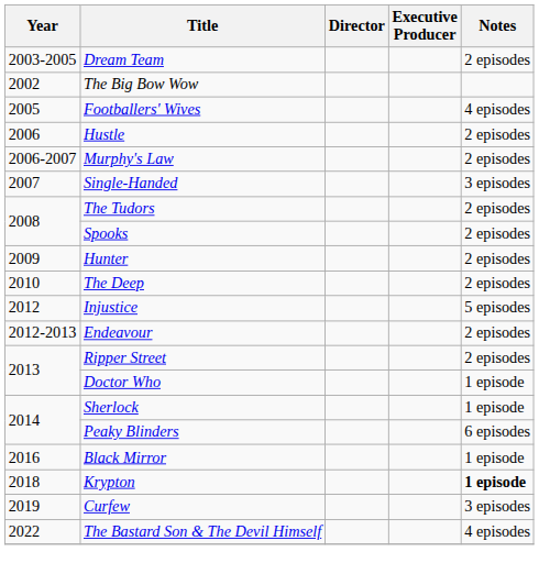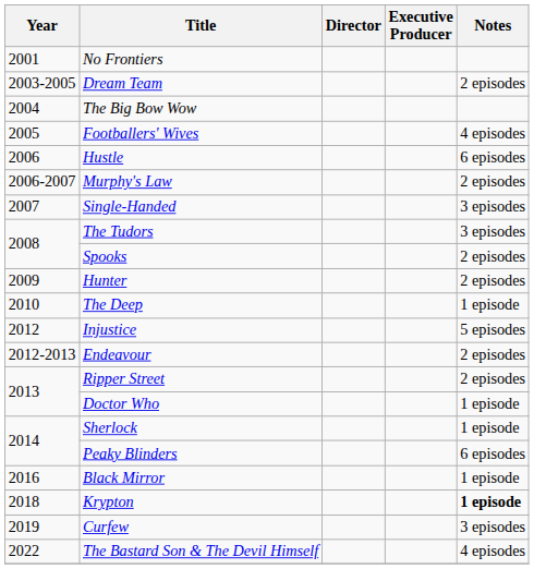 <table class="wikitable">
 <tr>
 <th>Year</th>
 <th>Title</th>
 <th>Director</th>
 <th>Executive<br>Producer</th>
 <th>Notes</th>
 </tr>
 <tr>
+<td>2001</td>
+<td><em>No Frontiers</em></td>
+<td></td>
+<td></td>
+<td></td>
+</tr>
+<tr>
 <td>2003-2005</td>
 <td><em><a href='#'>Dream Team</a></em></td>
 <td></td>
 <td></td>
 <td>2 episodes</td>
 </tr>
 <tr>
-<td>2002</td>
+<td>2004</td>
 <td><em>The Big Bow Wow</em></td>
 <td></td>
 <td></td>
 <td></td>
 </tr>
 <tr>
 <td>2005</td>
 <td><em><a href='#'>Footballers' Wives</a></em></td>
 <td></td>
 <td></td>
 <td>4 episodes</td>
 </tr>
 <tr>
 <td>2006</td>
 <td><em><a href='#'>Hustle</a></em></td>
 <td></td>
 <td></td>
-<td>2 episodes</td>
+<td>6 episodes</td>
 </tr>
 <tr>
 <td>2006-2007</td>
 <td><em><a href='#'>Murphy's Law</a></em></td>
 <td></td>
 <td></td>
 <td>2 episodes</td>
 </tr>
 <tr>
 <td>2007</td>
 <td><em><a href='#'>Single-Handed</a></em></td>
 <td></td>
 <td></td>
 <td>3 episodes</td>
 </tr>
 <tr>
 <td rowspan="2">2008</td>
 <td><em><a href='#'>The Tudors</a></em></td>
 <td></td>
 <td></td>
-<td>2 episodes</td>
+<td>3 episodes</td>
 </tr>
 <tr>
 <td><em><a href='#'>Spooks</a></em></td>
 <td></td>
 <td></td>
 <td>2 episodes</td>
 </tr>
 <tr>
 <td>2009</td>
 <td><em><a href='#'>Hunter</a></em></td>
 <td></td>
 <td></td>
 <td>2 episodes</td>
 </tr>
 <tr>
 <td>2010</td>
 <td><em><a href='#'>The Deep</a></em></td>
 <td></td>
 <td></td>
-<td>2 episodes</td>
+<td>1 episode</td>
 </tr>
 <tr>
 <td>2012</td>
 <td><em><a href='#'>Injustice</a></em></td>
 <td></td>
 <td></td>
 <td>5 episodes</td>
 </tr>
 <tr>
 <td>2012-2013</td>
 <td><em><a href='#'>Endeavour</a></em></td>
 <td></td>
 <td></td>
 <td>2 episodes</td>
 </tr>
 <tr>
 <td rowspan="2">2013</td>
 <td><em><a href='#'>Ripper Street</a></em></td>
 <td></td>
 <td></td>
 <td>2 episodes</td>
 </tr>
 <tr>
 <td><em><a href='#'>Doctor Who</a></em></td>
 <td></td>
 <td></td>
 <td>1 episode</td>
 </tr>
 <tr>
 <td rowspan="2">2014</td>
 <td><em><a href='#'>Sherlock</a></em></td>
 <td></td>
 <td></td>
 <td>1 episode</td>
 </tr>
 <tr>
 <td><em><a href='#'>Peaky Blinders</a></em></td>
 <td></td>
 <td></td>
 <td>6 episodes</td>
 </tr>
 <tr>
 <td>2016</td>
 <td><em><a href='#'>Black Mirror</a></em></td>
 <td></td>
 <td></td>
 <td>1 episode</td>
 </tr>
 <tr>
 <td>2018</td>
 <td><em><a href='#'>Krypton</a></em></td>
 <td></td>
 <td></td>
 <td><strong>1 episode</strong></td>
 </tr>
 <tr>
 <td>2019</td>
 <td><em><a href='#'>Curfew</a></em></td>
 <td></td>
 <td></td>
 <td>3 episodes</td>
 </tr>
 <tr>
 <td>2022</td>
 <td><em><a href='#'>The Bastard Son & The Devil Himself</a></em></td>
 <td></td>
 <td></td>
 <td>4 episodes</td>
 </tr>
 <tr>
 </tr>
 </table>
